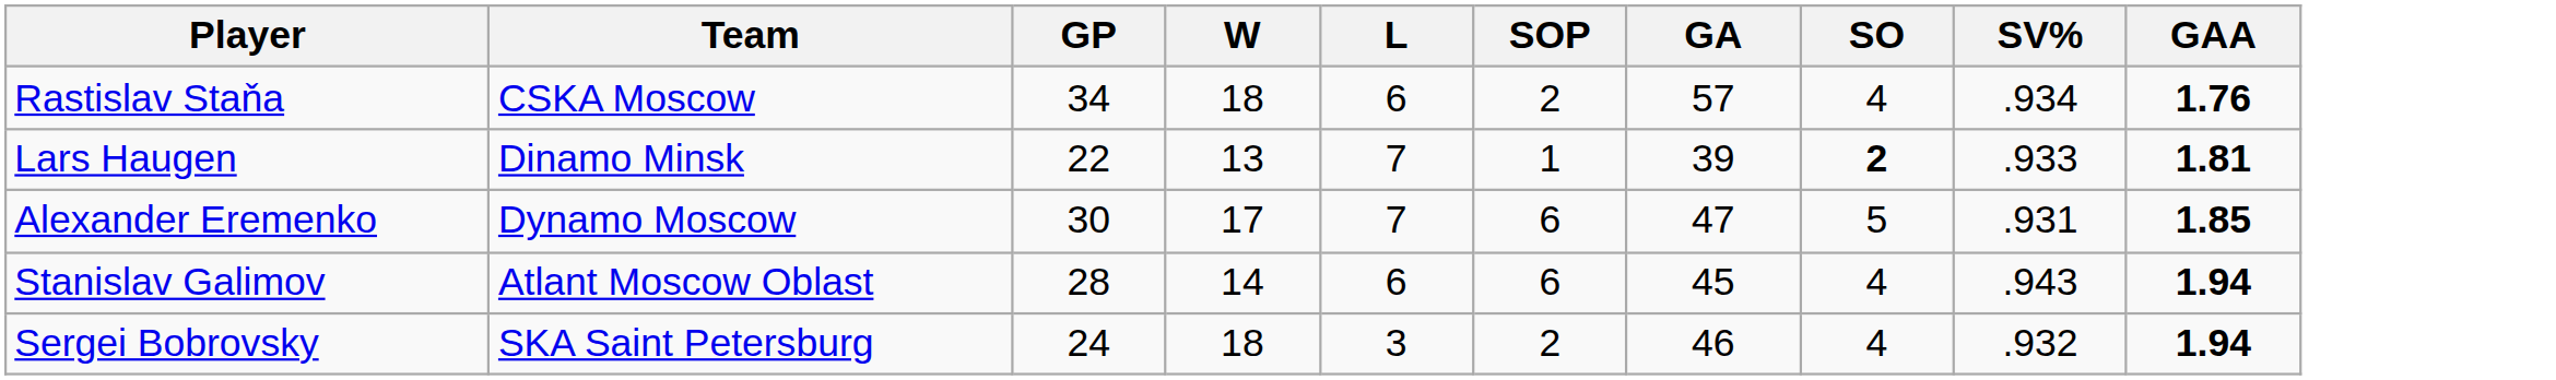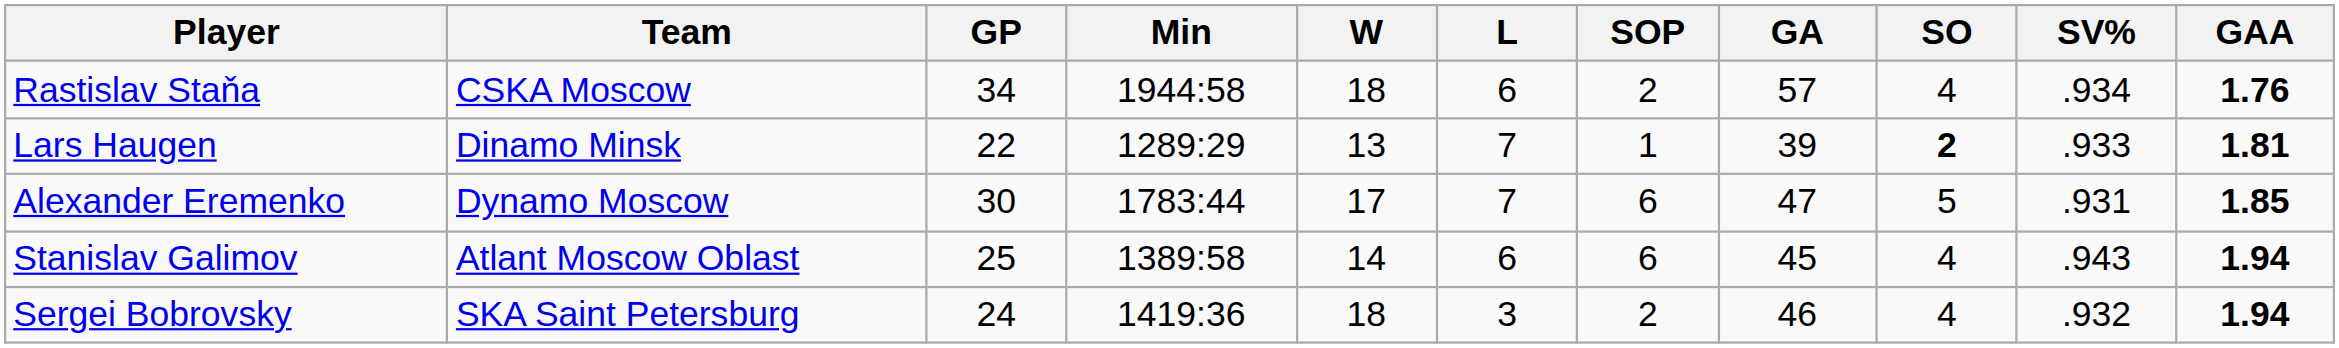 <table class="wikitable sortable" style="text-align:center;">
 <tr>
 <th style="width: 12em;">Player</th>
 <th style="width: 13em;">Team</th>
 <th style="width: 3.5em;">GP</th>
+<th style="width: 6em;">Min</th>
 <th style="width: 3.5em;">W</th>
 <th style="width: 3.5em;">L</th>
 <th style="width: 3.5em;">SOP</th>
 <th style="width: 4em;">GA</th>
 <th style="width: 3.5em;">SO</th>
 <th style="width: 4em;">SV%</th>
 <th style="width: 4em;">GAA</th>
 </tr>
 <tr>
 <td align="left"><a href='#'>Rastislav Staňa</a></td>
 <td align="left"><a href='#'>CSKA Moscow</a></td>
 <td>34</td>
+<td>1944:58</td>
 <td>18</td>
 <td>6</td>
 <td>2</td>
 <td>57</td>
 <td>4</td>
 <td>.934</td>
 <td><strong>1.76</strong></td>
 </tr>
 <tr>
 <td align="left"><a href='#'>Lars Haugen</a></td>
 <td align="left"><a href='#'>Dinamo Minsk</a></td>
 <td>22</td>
+<td>1289:29</td>
 <td>13</td>
 <td>7</td>
 <td>1</td>
 <td>39</td>
 <td><strong>2</strong></td>
 <td>.933</td>
 <td><strong>1.81</strong></td>
 </tr>
 <tr>
 <td align="left"><a href='#'>Alexander Eremenko</a></td>
 <td align="left"><a href='#'>Dynamo Moscow</a></td>
 <td>30</td>
+<td>1783:44</td>
 <td>17</td>
 <td>7</td>
 <td>6</td>
 <td>47</td>
 <td>5</td>
 <td>.931</td>
 <td><strong>1.85</strong></td>
 </tr>
 <tr>
 <td align="left"><a href='#'>Stanislav Galimov</a></td>
 <td align="left"><a href='#'>Atlant Moscow Oblast</a></td>
-<td>28</td>
+<td>25</td>
+<td>1389:58</td>
 <td>14</td>
 <td>6</td>
 <td>6</td>
 <td>45</td>
 <td>4</td>
 <td>.943</td>
 <td><strong>1.94</strong></td>
 </tr>
 <tr>
 <td align="left"><a href='#'>Sergei Bobrovsky</a></td>
 <td align="left"><a href='#'>SKA Saint Petersburg</a></td>
 <td>24</td>
+<td>1419:36</td>
 <td>18</td>
 <td>3</td>
 <td>2</td>
 <td>46</td>
 <td>4</td>
 <td>.932</td>
 <td><strong>1.94</strong></td>
 </tr>
 </table>
